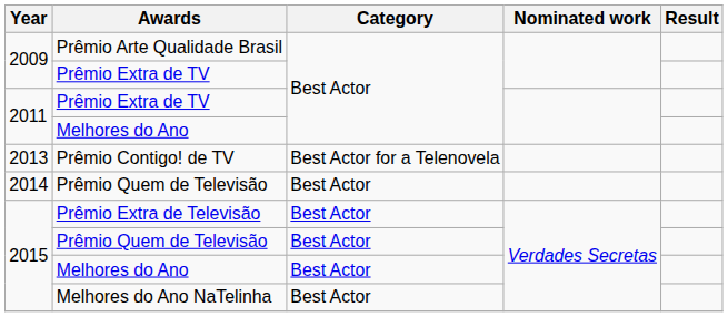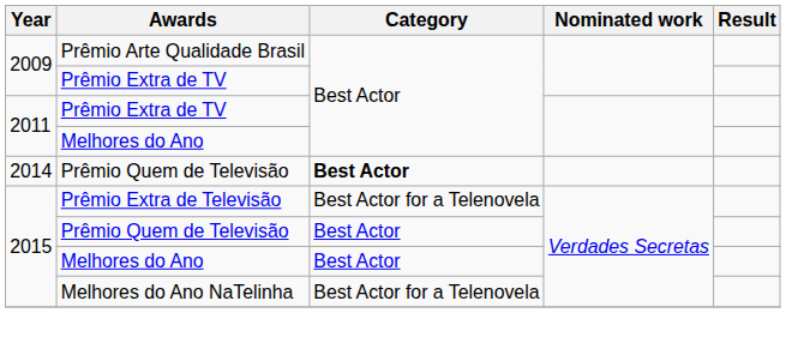 <table class="wikitable">
 <tr>
 <th>Year</th>
 <th>Awards</th>
 <th>Category</th>
 <th>Nominated work</th>
 <th>Result</th>
 </tr>
 <tr>
 <td rowspan="2">2009</td>
 <td>Prêmio Arte Qualidade Brasil</td>
 <td rowspan="4">Best Actor</td>
 <td rowspan="2"></td>
 <td></td>
 </tr>
 <tr>
 <td><a href='#'>Prêmio Extra de TV</a></td>
 <td></td>
 </tr>
 <tr>
 <td rowspan="2">2011</td>
 <td><a href='#'>Prêmio Extra de TV</a></td>
 <td rowspan="2"></td>
 <td></td>
 </tr>
 <tr>
 <td><a href='#'>Melhores do Ano</a></td>
 <td></td>
 </tr>
 <tr>
-<td>2013</td>
-<td>Prêmio Contigo! de TV</td>
-<td>Best Actor for a Telenovela</td>
-<td></td>
-<td></td>
-</tr>
-<tr>
 <td>2014</td>
 <td>Prêmio Quem de Televisão</td>
-<td>Best Actor</td>
+<td><strong>Best Actor</strong></td>
 <td></td>
 <td></td>
 </tr>
 <tr>
 <td rowspan="4">2015</td>
 <td><a href='#'>Prêmio Extra de Televisão</a></td>
-<td><a href='#'>Best Actor</a></td>
+<td>Best Actor for a Telenovela</td>
 <td rowspan="4"><em><a href='#'>Verdades Secretas</a></em></td>
 <td></td>
 </tr>
 <tr>
 <td><a href='#'>Prêmio Quem de Televisão</a></td>
 <td><a href='#'>Best Actor</a></td>
 <td></td>
 </tr>
 <tr>
 <td><a href='#'>Melhores do Ano</a></td>
 <td><a href='#'>Best Actor</a></td>
 <td></td>
 </tr>
 <tr>
 <td>Melhores do Ano NaTelinha</td>
-<td>Best Actor</td>
+<td>Best Actor for a Telenovela</td>
 <td></td>
 </tr>
 <tr>
 </tr>
 </table>
